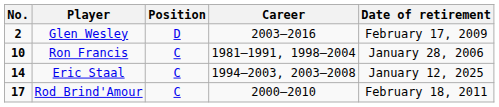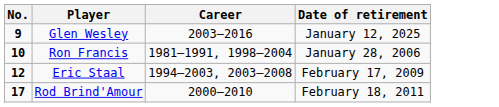 <table class="wikitable sortable" style="text-align:center">
 <tr>
 <th>No.</th>
 <th>Player</th>
-<th>Position</th>
 <th>Career</th>
 <th>Date of retirement</th>
 </tr>
 <tr>
-<td><strong>2</strong></td>
+<td><strong>9</strong></td>
 <td><a href='#'>Glen Wesley</a></td>
-<td><a href='#'>D</a></td>
 <td>2003–2016</td>
-<td>February 17, 2009</td>
+<td>January 12, 2025</td>
 </tr>
 <tr>
 <td><strong>10</strong></td>
 <td><a href='#'>Ron Francis</a></td>
-<td><a href='#'>C</a></td>
 <td>1981–1991, 1998–2004</td>
 <td>January 28, 2006</td>
 </tr>
 <tr>
-<td><strong>14</strong></td>
+<td><strong>12</strong></td>
 <td><a href='#'>Eric Staal</a></td>
-<td><a href='#'>C</a></td>
 <td>1994–2003, 2003–2008</td>
-<td>January 12, 2025</td>
+<td>February 17, 2009</td>
 </tr>
 <tr>
 <td><strong>17</strong></td>
 <td><a href='#'>Rod Brind'Amour</a></td>
-<td><a href='#'>C</a></td>
 <td>2000–2010</td>
 <td>February 18, 2011</td>
 </tr>
 </table>
